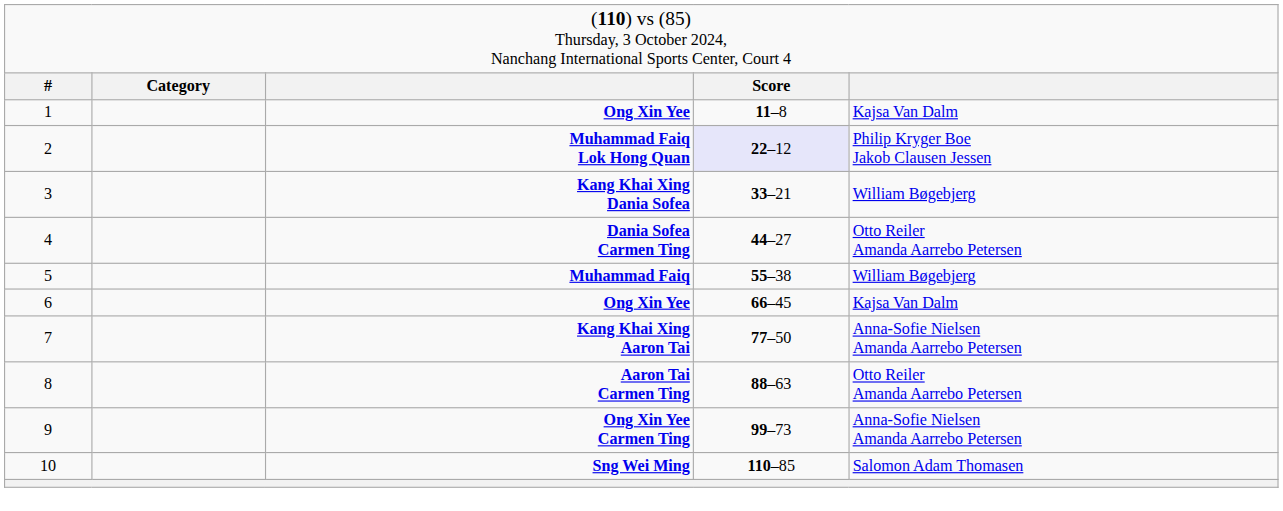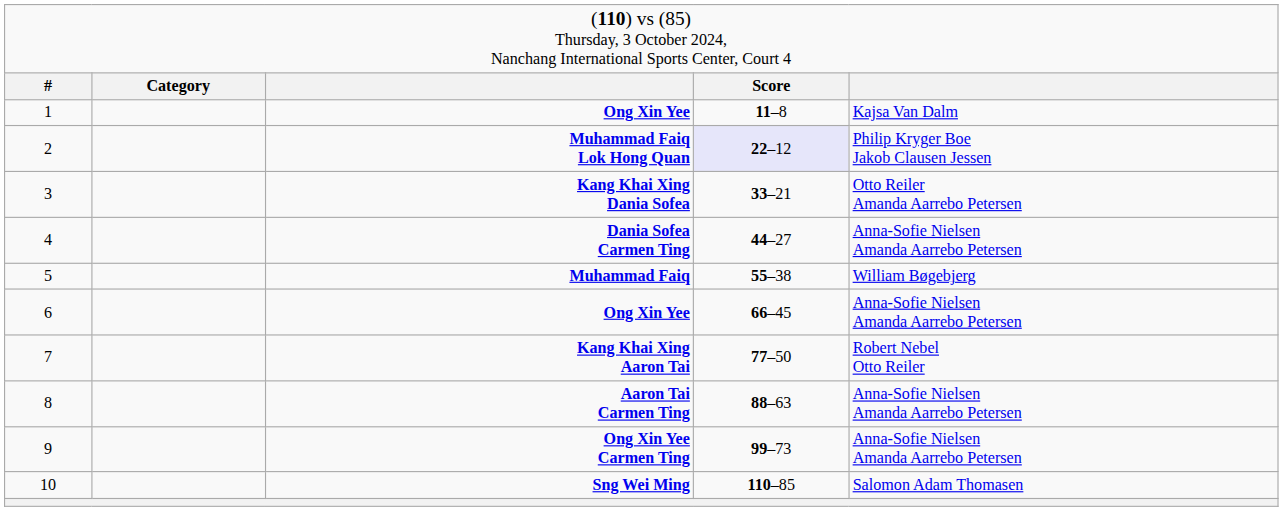 <table class="wikitable mw-collapsible mw-collapsed" style="font-size:90%; text-align:center" width="90%">
 <tr>
 <td colspan="5"><big>(<strong>110</strong>) <strong></strong> vs  (85)</big> <br>Thursday, 3 October 2024, <br>Nanchang International Sports Center, Court 4</td>
 </tr>
 <tr>
 <th width="25">#</th>
 <th width="50">Category</th>
 <th width="150"></th>
 <th width="50">Score<br></th>
 <th width="150"></th>
 </tr>
 <tr>
 <td>1</td>
 <td></td>
 <td align="right"><strong><a href='#'>Ong Xin Yee</a> </strong></td>
 <td><strong>11</strong>–8<br></td>
 <td align="left"> <a href='#'>Kajsa Van Dalm</a></td>
 </tr>
 <tr>
 <td>2</td>
 <td></td>
 <td align="right"><strong><a href='#'>Muhammad Faiq</a> <br><a href='#'>Lok Hong Quan</a> </strong></td>
 <td style="background: lavender;"><strong>22</strong>–12<br></td>
 <td align="left"> <a href='#'>Philip Kryger Boe</a><br> <a href='#'>Jakob Clausen Jessen</a></td>
 </tr>
 <tr>
 <td>3</td>
 <td></td>
 <td align="right"><strong><a href='#'>Kang Khai Xing</a> <br><a href='#'>Dania Sofea</a> </strong></td>
 <td><strong>33</strong>–21<br></td>
-<td align="left"> <a href='#'>William Bøgebjerg</a></td>
+<td align="left"> <a href='#'>Otto Reiler</a><br> <a href='#'>Amanda Aarrebo Petersen</a></td>
 </tr>
 <tr>
 <td>4</td>
 <td></td>
 <td align="right"><strong><a href='#'>Dania Sofea</a> <br><a href='#'>Carmen Ting</a> </strong></td>
 <td><strong>44</strong>–27<br></td>
-<td align="left"> <a href='#'>Otto Reiler</a><br> <a href='#'>Amanda Aarrebo Petersen</a></td>
+<td align="left"> <a href='#'>Anna-Sofie Nielsen</a><br> <a href='#'>Amanda Aarrebo Petersen</a></td>
 </tr>
 <tr>
 <td>5</td>
 <td></td>
 <td align="right"><strong><a href='#'>Muhammad Faiq</a> </strong></td>
 <td><strong>55</strong>–38<br></td>
 <td align="left"> <a href='#'>William Bøgebjerg</a></td>
 </tr>
 <tr>
 <td>6</td>
 <td></td>
 <td align="right"><strong><a href='#'>Ong Xin Yee</a> </strong></td>
 <td><strong>66</strong>–45<br></td>
-<td align="left"> <a href='#'>Kajsa Van Dalm</a></td>
+<td align="left"> <a href='#'>Anna-Sofie Nielsen</a><br> <a href='#'>Amanda Aarrebo Petersen</a></td>
 </tr>
 <tr>
 <td>7</td>
 <td></td>
 <td align="right"><strong><a href='#'>Kang Khai Xing</a> <br><a href='#'>Aaron Tai</a> </strong></td>
 <td><strong>77</strong>–50<br></td>
-<td align="left"> <a href='#'>Anna-Sofie Nielsen</a><br> <a href='#'>Amanda Aarrebo Petersen</a></td>
+<td align="left"> <a href='#'>Robert Nebel</a><br> <a href='#'>Otto Reiler</a></td>
 </tr>
 <tr>
 <td>8</td>
 <td></td>
 <td align="right"><strong><a href='#'>Aaron Tai</a> <br><a href='#'>Carmen Ting</a> </strong></td>
 <td><strong>88</strong>–63<br></td>
-<td align="left"> <a href='#'>Otto Reiler</a><br> <a href='#'>Amanda Aarrebo Petersen</a></td>
+<td align="left"> <a href='#'>Anna-Sofie Nielsen</a><br> <a href='#'>Amanda Aarrebo Petersen</a></td>
 </tr>
 <tr>
 <td>9</td>
 <td></td>
 <td align="right"><strong><a href='#'>Ong Xin Yee</a> <br><a href='#'>Carmen Ting</a> </strong></td>
 <td><strong>99</strong>–73<br></td>
 <td align="left"> <a href='#'>Anna-Sofie Nielsen</a><br> <a href='#'>Amanda Aarrebo Petersen</a></td>
 </tr>
 <tr>
 <td>10</td>
 <td></td>
 <td align="right"><strong><a href='#'>Sng Wei Ming</a> </strong></td>
 <td><strong>110</strong>–85<br></td>
 <td align="left"> <a href='#'>Salomon Adam Thomasen</a></td>
 </tr>
 <tr>
 <th colspan="5"></th>
 </tr>
 </table>
